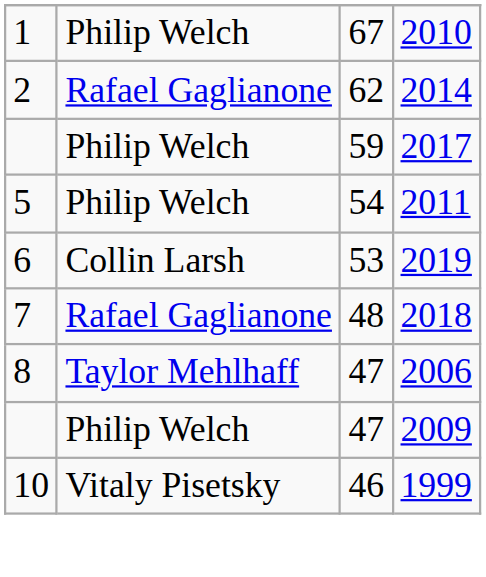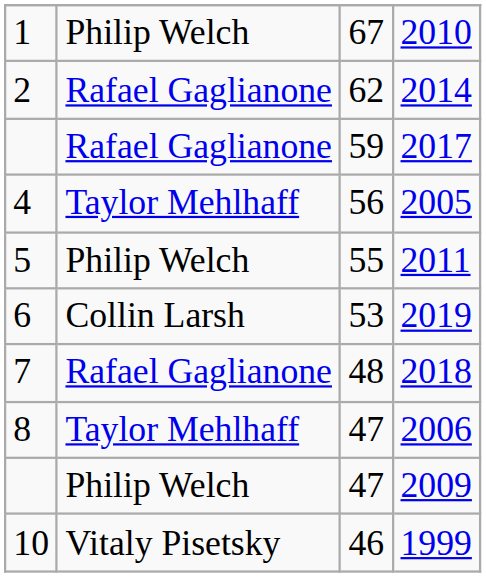 <table class="wikitable">
 <tr>
 </tr>
 <tr>
 <td>1</td>
 <td>Philip Welch</td>
 <td>67</td>
 <td><a href='#'>2010</a></td>
 </tr>
 <tr>
 <td>2</td>
 <td><a href='#'>Rafael Gaglianone</a></td>
 <td>62</td>
 <td><a href='#'>2014</a></td>
 </tr>
 <tr>
 <td></td>
-<td>Philip Welch</td>
+<td><a href='#'>Rafael Gaglianone</a></td>
 <td>59</td>
 <td><a href='#'>2017</a></td>
 </tr>
 <tr>
+<td>4</td>
+<td><a href='#'>Taylor Mehlhaff</a></td>
+<td>56</td>
+<td><a href='#'>2005</a></td>
+</tr>
+<tr>
 <td>5</td>
 <td>Philip Welch</td>
-<td>54</td>
+<td>55</td>
 <td><a href='#'>2011</a></td>
 </tr>
 <tr>
 <td>6</td>
 <td>Collin Larsh</td>
 <td>53</td>
 <td><a href='#'>2019</a></td>
 </tr>
 <tr>
 <td>7</td>
 <td><a href='#'>Rafael Gaglianone</a></td>
 <td>48</td>
 <td><a href='#'>2018</a></td>
 </tr>
 <tr>
 <td>8</td>
 <td><a href='#'>Taylor Mehlhaff</a></td>
 <td>47</td>
 <td><a href='#'>2006</a></td>
 </tr>
 <tr>
 <td></td>
 <td>Philip Welch</td>
 <td>47</td>
 <td><a href='#'>2009</a></td>
 </tr>
 <tr>
 <td>10</td>
 <td>Vitaly Pisetsky</td>
 <td>46</td>
 <td><a href='#'>1999</a></td>
 </tr>
 </table>
